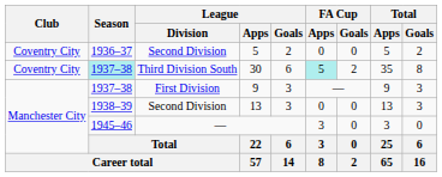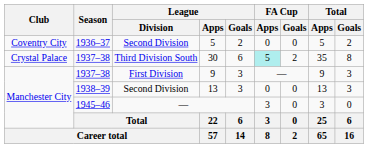 <table class="wikitable" style="text-align:center">
 <tr>
 <th rowspan="2">Club</th>
 <th rowspan="2">Season</th>
 <th colspan="3">League</th>
 <th colspan="2">FA Cup</th>
 <th colspan="2">Total</th>
 </tr>
 <tr>
 <th>Division</th>
 <th>Apps</th>
 <th>Goals</th>
 <th>Apps</th>
 <th>Goals</th>
 <th>Apps</th>
 <th>Goals</th>
 </tr>
 <tr>
 <td><a href='#'>Coventry City</a></td>
 <td><a href='#'>1936–37</a></td>
 <td><a href='#'>Second Division</a></td>
 <td>5</td>
 <td>2</td>
 <td>0</td>
 <td>0</td>
 <td>5</td>
 <td>2</td>
 </tr>
 <tr>
-<td><a href='#'>Coventry City</a></td>
-<td style="background: paleturquoise;"><a href='#'>1937–38</a></td>
+<td><a href='#'>Crystal Palace</a></td>
+<td><a href='#'>1937–38</a></td>
 <td><a href='#'>Third Division South</a></td>
 <td>30</td>
 <td>6</td>
 <td style="background: paleturquoise;">5</td>
 <td>2</td>
 <td>35</td>
 <td>8</td>
 </tr>
 <tr>
 <td rowspan="4"><a href='#'>Manchester City</a></td>
 <td><a href='#'>1937–38</a></td>
 <td><a href='#'>First Division</a></td>
 <td>9</td>
 <td>3</td>
 <td colspan="2">―</td>
 <td>9</td>
 <td>3</td>
 </tr>
 <tr>
 <td><a href='#'>1938–39</a></td>
 <td>Second Division</td>
 <td>13</td>
 <td>3</td>
 <td>0</td>
 <td>0</td>
 <td>13</td>
 <td>3</td>
 </tr>
 <tr>
 <td><a href='#'>1945–46</a></td>
 <td colspan="3">―</td>
 <td>3</td>
 <td>0</td>
 <td>3</td>
 <td>0</td>
 </tr>
 <tr>
 <th colspan="2">Total</th>
 <th>22</th>
 <th>6</th>
 <th>3</th>
 <th>0</th>
 <th>25</th>
 <th>6</th>
 </tr>
 <tr>
 <th colspan="3">Career total</th>
 <th>57</th>
 <th>14</th>
 <th>8</th>
 <th>2</th>
 <th>65</th>
 <th>16</th>
 </tr>
 </table>
